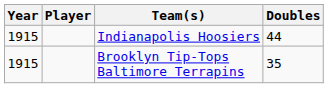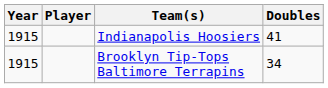 <table class="wikitable">
 <tr>
 <th>Year</th>
 <th>Player</th>
 <th>Team(s)</th>
 <th>Doubles</th>
 </tr>
 <tr>
 <td>1915</td>
 <td></td>
 <td><a href='#'>Indianapolis Hoosiers</a></td>
-<td>44</td>
+<td>41</td>
 </tr>
 <tr>
 <td>1915</td>
 <td></td>
 <td><a href='#'>Brooklyn Tip-Tops</a><br><a href='#'>Baltimore Terrapins</a></td>
-<td>35</td>
+<td>34</td>
 </tr>
 </table>
